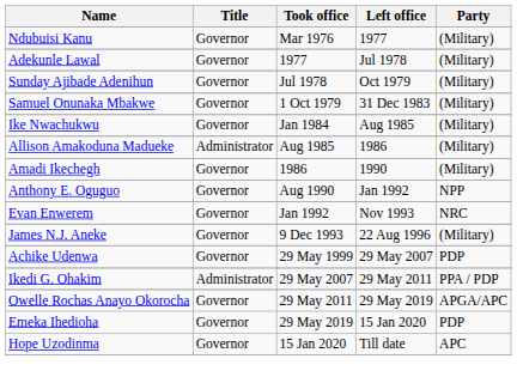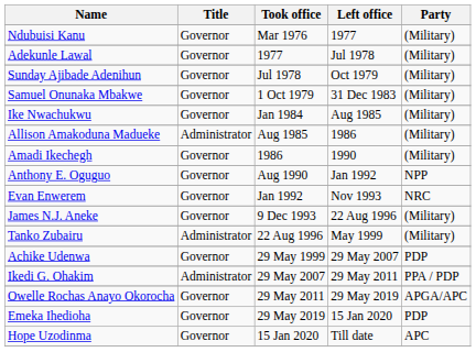 <table class="wikitable sortable">
 <tr>
 <th>Name</th>
 <th>Title</th>
 <th>Took office</th>
 <th>Left office</th>
 <th>Party</th>
 </tr>
 <tr>
 </tr>
 <tr>
 <td><a href='#'>Ndubuisi Kanu</a></td>
 <td>Governor</td>
 <td>Mar 1976</td>
 <td>1977</td>
 <td>(Military)</td>
 </tr>
 <tr>
 </tr>
 <tr>
 <td><a href='#'>Adekunle Lawal</a></td>
 <td>Governor</td>
 <td>1977</td>
 <td>Jul 1978</td>
 <td>(Military)</td>
 </tr>
 <tr>
 </tr>
 <tr>
 <td><a href='#'>Sunday Ajibade Adenihun</a></td>
 <td>Governor</td>
 <td>Jul 1978</td>
 <td>Oct 1979</td>
 <td>(Military)</td>
 </tr>
 <tr>
 </tr>
 <tr>
 <td><a href='#'>Samuel Onunaka Mbakwe</a></td>
 <td>Governor</td>
 <td>1 Oct 1979</td>
 <td>31 Dec 1983</td>
 <td>(Military)</td>
 </tr>
 <tr>
 </tr>
 <tr>
 <td><a href='#'>Ike Nwachukwu</a></td>
 <td>Governor</td>
 <td>Jan 1984</td>
 <td>Aug 1985</td>
 <td>(Military)</td>
 </tr>
 <tr>
 </tr>
 <tr>
 <td><a href='#'>Allison Amakoduna Madueke</a></td>
 <td>Administrator</td>
 <td>Aug 1985</td>
 <td>1986</td>
 <td>(Military)</td>
 </tr>
 <tr>
 </tr>
 <tr>
 <td><a href='#'>Amadi Ikechegh</a></td>
 <td>Governor</td>
 <td>1986</td>
 <td>1990</td>
 <td>(Military)</td>
 </tr>
 <tr>
 </tr>
 <tr>
 <td><a href='#'>Anthony E. Oguguo</a></td>
 <td>Governor</td>
 <td>Aug 1990</td>
 <td>Jan 1992</td>
 <td>NPP</td>
 </tr>
 <tr>
 </tr>
 <tr>
 <td><a href='#'>Evan Enwerem</a></td>
 <td>Governor</td>
 <td>Jan 1992</td>
 <td>Nov 1993</td>
 <td>NRC</td>
 </tr>
 <tr>
 </tr>
 <tr>
 <td><a href='#'>James N.J. Aneke</a></td>
 <td>Governor</td>
 <td>9 Dec 1993</td>
 <td>22 Aug 1996</td>
 <td>(Military)</td>
 </tr>
 <tr>
 </tr>
 <tr>
+<td><a href='#'>Tanko Zubairu</a></td>
+<td>Administrator</td>
+<td>22 Aug 1996</td>
+<td>May 1999</td>
+<td>(Military)</td>
+</tr>
+<tr>
 </tr>
 <tr>
 <td><a href='#'>Achike Udenwa</a></td>
 <td>Governor</td>
 <td>29 May 1999</td>
 <td>29 May 2007</td>
 <td>PDP</td>
 </tr>
 <tr>
 </tr>
 <tr>
 <td><a href='#'>Ikedi G. Ohakim</a></td>
 <td>Administrator</td>
 <td>29 May 2007</td>
 <td>29 May 2011</td>
 <td>PPA / PDP</td>
 </tr>
 <tr>
 </tr>
 <tr>
 <td><a href='#'>Owelle Rochas Anayo Okorocha</a></td>
 <td>Governor</td>
 <td>29 May 2011</td>
 <td>29 May 2019</td>
 <td>APGA/APC</td>
 </tr>
 <tr>
 <td><a href='#'>Emeka Ihedioha</a></td>
 <td>Governor</td>
 <td>29 May 2019</td>
 <td>15 Jan 2020</td>
 <td>PDP</td>
 </tr>
 <tr>
 <td><a href='#'>Hope Uzodinma</a></td>
 <td>Governor</td>
 <td>15 Jan 2020</td>
 <td>Till date</td>
 <td>APC</td>
 </tr>
 <tr>
 </tr>
 </table>
